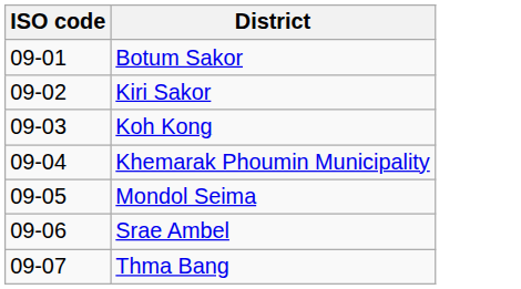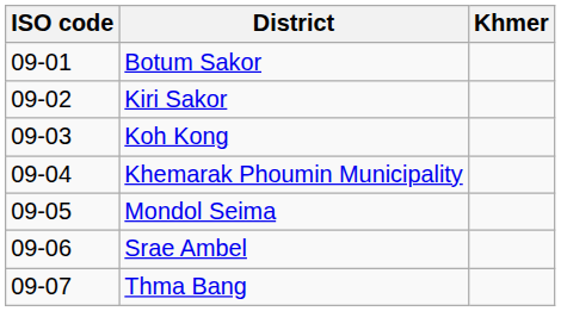 <table class="wikitable">
 <tr>
 <th>ISO code</th>
 <th>District</th>
+<th>Khmer</th>
 </tr>
 <tr>
 <td>09-01</td>
 <td><a href='#'>Botum Sakor</a></td>
+<td></td>
 </tr>
 <tr>
 <td>09-02</td>
 <td><a href='#'>Kiri Sakor</a></td>
+<td></td>
 </tr>
 <tr>
 <td>09-03</td>
 <td><a href='#'>Koh Kong</a></td>
+<td></td>
 </tr>
 <tr>
 <td>09-04</td>
 <td><a href='#'>Khemarak Phoumin Municipality</a> </td>
+<td> </td>
 </tr>
 <tr>
 <td>09-05</td>
 <td><a href='#'>Mondol Seima</a></td>
+<td></td>
 </tr>
 <tr>
 <td>09-06</td>
 <td><a href='#'>Srae Ambel</a></td>
+<td></td>
 </tr>
 <tr>
 <td>09-07</td>
 <td><a href='#'>Thma Bang</a></td>
+<td></td>
 </tr>
 </table>
